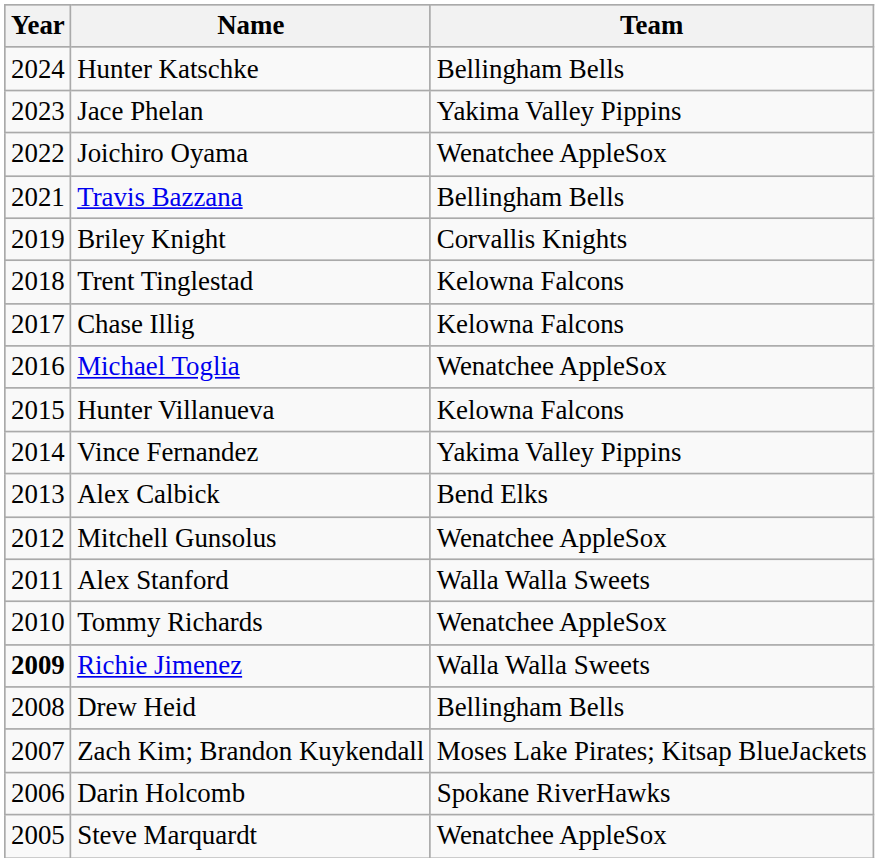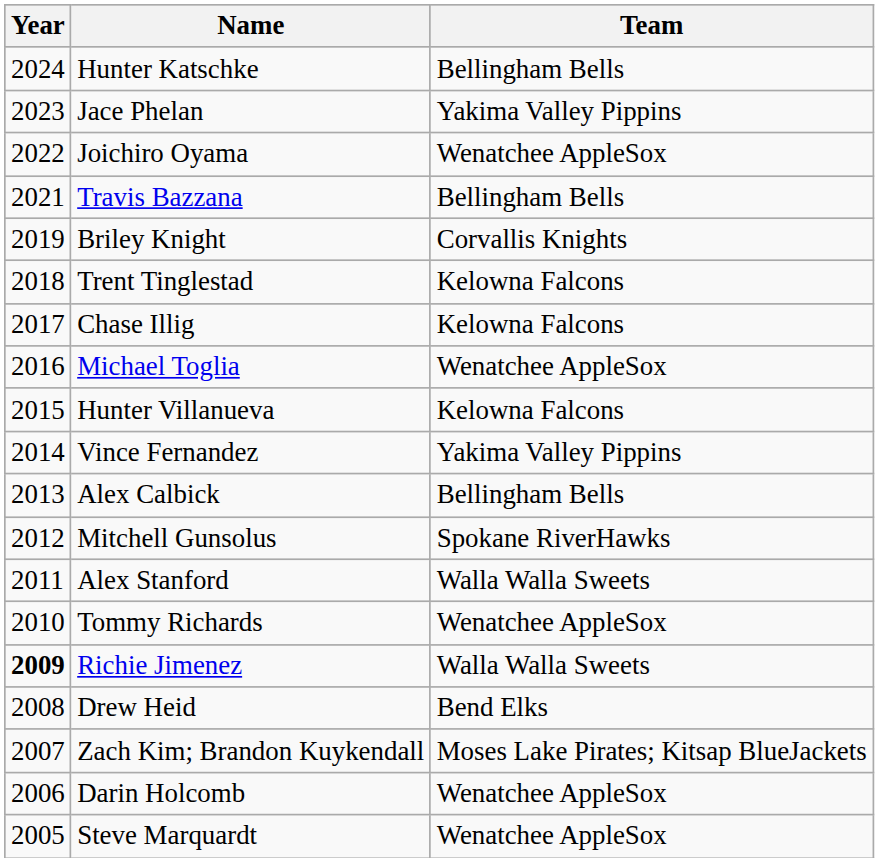 <table class="wikitable">
 <tr>
 <th>Year</th>
 <th>Name</th>
 <th>Team</th>
 </tr>
 <tr>
 <td>2024</td>
 <td>Hunter Katschke</td>
 <td>Bellingham Bells</td>
 </tr>
 <tr>
 <td>2023</td>
 <td>Jace Phelan</td>
 <td>Yakima Valley Pippins</td>
 </tr>
 <tr>
 <td>2022</td>
 <td>Joichiro Oyama</td>
 <td>Wenatchee AppleSox</td>
 </tr>
 <tr>
 <td>2021</td>
 <td><a href='#'>Travis Bazzana</a></td>
 <td>Bellingham Bells</td>
 </tr>
 <tr>
 <td>2019</td>
 <td>Briley Knight</td>
 <td>Corvallis Knights</td>
 </tr>
 <tr>
 <td>2018</td>
 <td>Trent Tinglestad</td>
 <td>Kelowna Falcons</td>
 </tr>
 <tr>
 <td>2017</td>
 <td>Chase Illig</td>
 <td>Kelowna Falcons</td>
 </tr>
 <tr>
 <td>2016</td>
 <td><a href='#'>Michael Toglia</a></td>
 <td>Wenatchee AppleSox</td>
 </tr>
 <tr>
 <td>2015</td>
 <td>Hunter Villanueva</td>
 <td>Kelowna Falcons</td>
 </tr>
 <tr>
 <td>2014</td>
 <td>Vince Fernandez</td>
 <td>Yakima Valley Pippins</td>
 </tr>
 <tr>
 <td>2013</td>
 <td>Alex Calbick</td>
-<td>Bend Elks</td>
+<td>Bellingham Bells</td>
 </tr>
 <tr>
 <td>2012</td>
 <td>Mitchell Gunsolus</td>
-<td>Wenatchee AppleSox</td>
+<td>Spokane RiverHawks</td>
 </tr>
 <tr>
 <td>2011</td>
 <td>Alex Stanford</td>
 <td>Walla Walla Sweets</td>
 </tr>
 <tr>
 <td>2010</td>
 <td>Tommy Richards</td>
 <td>Wenatchee AppleSox</td>
 </tr>
 <tr>
 <td><strong>2009</strong></td>
 <td><a href='#'>Richie Jimenez</a></td>
 <td>Walla Walla Sweets</td>
 </tr>
 <tr>
 <td>2008</td>
 <td>Drew Heid</td>
-<td>Bellingham Bells</td>
+<td>Bend Elks</td>
 </tr>
 <tr>
 <td>2007</td>
 <td>Zach Kim; Brandon Kuykendall</td>
 <td>Moses Lake Pirates; Kitsap BlueJackets</td>
 </tr>
 <tr>
 <td>2006</td>
 <td>Darin Holcomb</td>
-<td>Spokane RiverHawks</td>
+<td>Wenatchee AppleSox</td>
 </tr>
 <tr>
 <td>2005</td>
 <td>Steve Marquardt</td>
 <td>Wenatchee AppleSox</td>
 </tr>
 </table>
